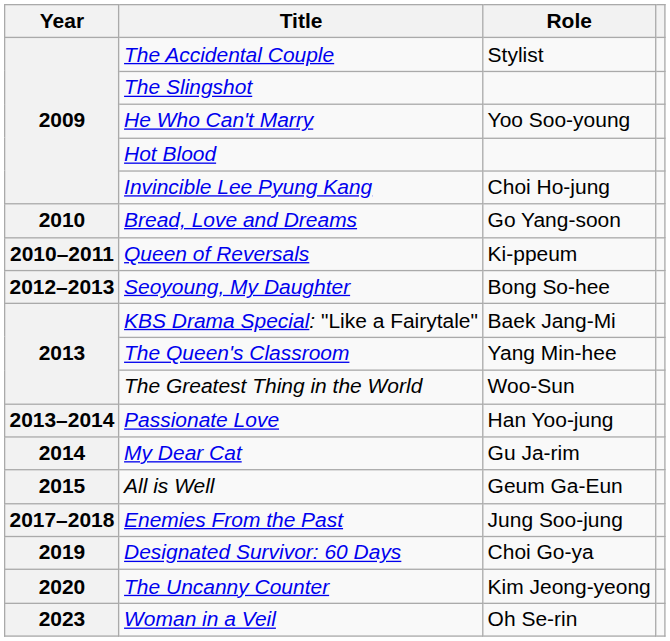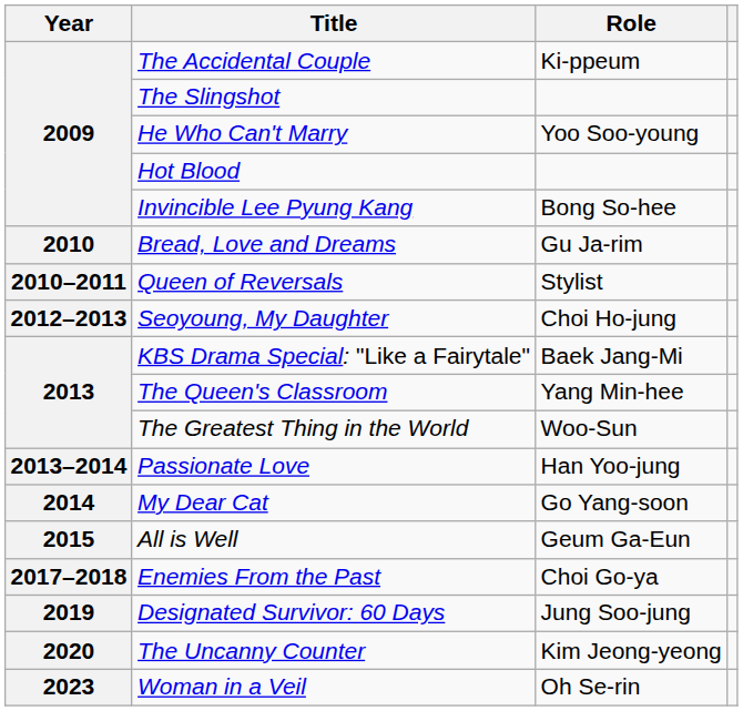 <table class="wikitable plainrowheaders sortable">
 <tr>
 <th scope="col">Year</th>
 <th scope="col">Title</th>
 <th scope="col">Role</th>
 <th scope="col" class="unsortable"></th>
 </tr>
 <tr>
 <th scope="row" rowspan="5">2009</th>
 <td><em><a href='#'>The Accidental Couple</a></em></td>
-<td>Stylist</td>
+<td>Ki-ppeum</td>
 <td></td>
 </tr>
 <tr>
 <td><em><a href='#'>The Slingshot</a></em></td>
 <td></td>
 <td></td>
 </tr>
 <tr>
 <td><em><a href='#'>He Who Can't Marry</a></em></td>
 <td>Yoo Soo-young</td>
 <td></td>
 </tr>
 <tr>
 <td><em><a href='#'>Hot Blood</a></em></td>
 <td></td>
 <td></td>
 </tr>
 <tr>
 <td><em><a href='#'>Invincible Lee Pyung Kang</a></em></td>
-<td>Choi Ho-jung</td>
+<td>Bong So-hee</td>
 <td></td>
 </tr>
 <tr>
 <th scope="row">2010</th>
 <td><em><a href='#'>Bread, Love and Dreams</a></em></td>
-<td>Go Yang-soon</td>
+<td>Gu Ja-rim</td>
 <td></td>
 </tr>
 <tr>
 <th scope="row">2010–2011</th>
 <td><em><a href='#'>Queen of Reversals</a></em></td>
-<td>Ki-ppeum</td>
+<td>Stylist</td>
 <td></td>
 </tr>
 <tr>
 <th scope="row">2012–2013</th>
 <td><em><a href='#'>Seoyoung, My Daughter</a></em></td>
-<td>Bong So-hee</td>
+<td>Choi Ho-jung</td>
 <td></td>
 </tr>
 <tr>
 <th scope="row" rowspan="3">2013</th>
 <td><em><a href='#'>KBS Drama Special</a>:</em> "Like a Fairytale"</td>
 <td>Baek Jang-Mi</td>
 <td style="text-align:center"></td>
 </tr>
 <tr>
 <td><em><a href='#'>The Queen's Classroom</a></em></td>
 <td>Yang Min-hee</td>
 <td></td>
 </tr>
 <tr>
 <td><em>The Greatest Thing in the World</em></td>
 <td>Woo-Sun</td>
 <td style="text-align:center"></td>
 </tr>
 <tr>
 <th scope="row">2013–2014</th>
 <td><em><a href='#'>Passionate Love</a></em></td>
 <td>Han Yoo-jung</td>
 <td></td>
 </tr>
 <tr>
 <th scope="row">2014</th>
 <td><em><a href='#'>My Dear Cat</a></em></td>
-<td>Gu Ja-rim</td>
+<td>Go Yang-soon</td>
 <td></td>
 </tr>
 <tr>
 <th scope="row">2015</th>
 <td><em>All is Well</em></td>
 <td>Geum Ga-Eun</td>
 <td style="text-align:center"></td>
 </tr>
 <tr>
 <th scope="row">2017–2018</th>
 <td><em><a href='#'>Enemies From the Past</a></em></td>
-<td>Jung Soo-jung</td>
+<td>Choi Go-ya</td>
 <td style="text-align:center"></td>
 </tr>
 <tr>
 <th scope="row">2019</th>
 <td><em><a href='#'>Designated Survivor: 60 Days</a></em></td>
-<td>Choi Go-ya</td>
+<td>Jung Soo-jung</td>
 <td style="text-align:center"></td>
 </tr>
 <tr>
 <th scope="row">2020</th>
 <td><em><a href='#'>The Uncanny Counter</a></em></td>
 <td>Kim Jeong-yeong</td>
 <td style="text-align:center"></td>
 </tr>
 <tr>
 <th scope="row">2023</th>
 <td><em> <a href='#'>Woman in a Veil</a></em></td>
 <td>Oh Se-rin</td>
 <td style="text-align:center"></td>
 </tr>
 </table>
